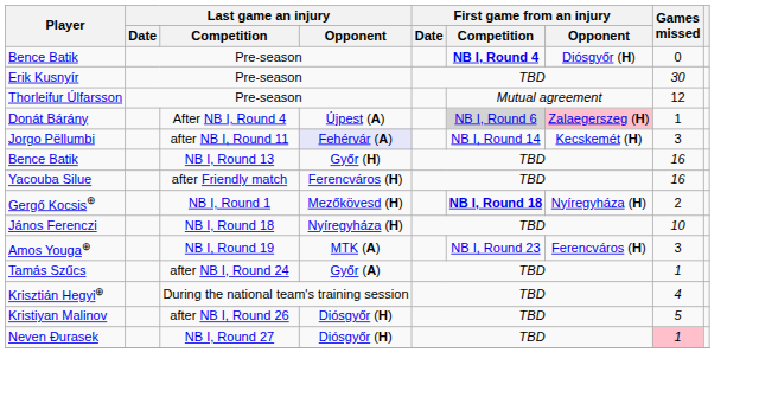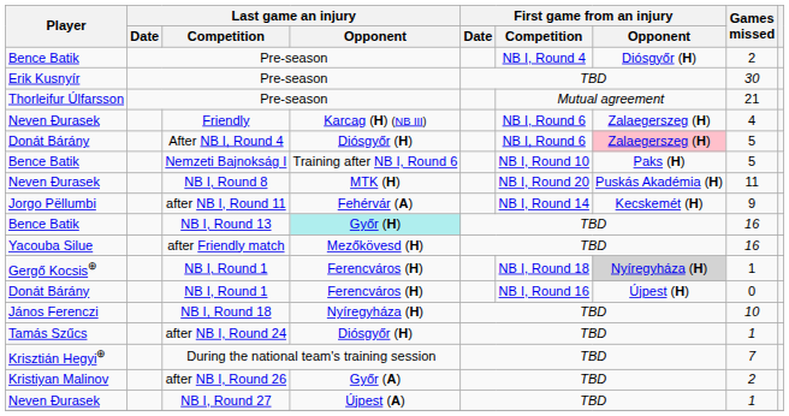 <table class="wikitable sortable sticky-header-multi" style="text-align:center; font-size:85%;">
 <tr>
 <th rowspan="2">Player</th>
 <th colspan="3">Last game  an injury</th>
 <th colspan="3">First game  from an injury</th>
 <th rowspan="2">Games<br>missed</th>
 <th rowspan="2" class="unsortable"></th>
 </tr>
 <tr>
 <th>Date</th>
 <th>Competition</th>
 <th>Opponent</th>
 <th>Date</th>
 <th>Competition</th>
 <th>Opponent</th>
 </tr>
 <tr>
 <td align="left"> <a href='#'>Bence Batik</a></td>
 <td colspan="3">Pre-season</td>
 <td></td>
-<td><strong><a href='#'>NB I, Round 4</a></strong></td>
+<td><a href='#'>NB I, Round 4</a></td>
 <td><a href='#'>Diósgyőr</a> (<strong>H</strong>)</td>
-<td>0</td>
+<td>2</td>
 <td></td>
 </tr>
 <tr>
 <td align="left"> <a href='#'>Erik Kusnyír</a></td>
 <td colspan="3">Pre-season</td>
 <td colspan="3"><em>TBD</em></td>
 <td><em>30</em></td>
 <td></td>
 </tr>
 <tr>
 <td align="left"> <a href='#'>Thorleifur Úlfarsson</a></td>
 <td colspan="3">Pre-season</td>
 <td></td>
 <td colspan="2"><em>Mutual agreement</em></td>
-<td>12</td>
+<td>21</td>
+<td></td>
+</tr>
+<tr>
+<td align="left"> <a href='#'>Neven Đurasek</a></td>
+<td></td>
+<td><a href='#'>Friendly</a></td>
+<td><a href='#'>Karcag</a> (<strong>H</strong>) <small>(<a href='#'>NB III</a>)</small></td>
+<td></td>
+<td><a href='#'>NB I, Round 6</a></td>
+<td><a href='#'>Zalaegerszeg</a> (<strong>H</strong>)</td>
+<td>4</td>
 <td></td>
 </tr>
 <tr>
 <td align="left"> <a href='#'>Donát Bárány</a></td>
 <td></td>
 <td>After <a href='#'>NB I, Round 4</a></td>
-<td><a href='#'>Újpest</a> (<strong>A</strong>)</td>
+<td><a href='#'>Diósgyőr</a> (<strong>H</strong>)</td>
 <td></td>
-<td style="background: lightgrey;"><a href='#'>NB I, Round 6</a></td>
+<td><a href='#'>NB I, Round 6</a></td>
 <td style="background: pink;"><a href='#'>Zalaegerszeg</a> (<strong>H</strong>)</td>
-<td>1</td>
+<td>5</td>
+<td></td>
+</tr>
+<tr>
+<td align="left"> <a href='#'>Bence Batik</a></td>
+<td></td>
+<td><a href='#'>Nemzeti Bajnokság I</a></td>
+<td>Training after <a href='#'>NB I, Round 6</a></td>
+<td></td>
+<td><a href='#'>NB I, Round 10</a></td>
+<td><a href='#'>Paks</a> (<strong>H</strong>)</td>
+<td>5</td>
+<td></td>
+</tr>
+<tr>
+<td align="left"> <a href='#'>Neven Đurasek</a></td>
+<td></td>
+<td><a href='#'>NB I, Round 8</a></td>
+<td> <a href='#'>MTK</a> (<strong>H</strong>)</td>
+<td></td>
+<td><a href='#'>NB I, Round 20</a></td>
+<td><a href='#'>Puskás Akadémia</a> (<strong>H</strong>)</td>
+<td>11</td>
 <td></td>
 </tr>
 <tr>
 <td align="left"> <a href='#'>Jorgo Pëllumbi</a></td>
 <td></td>
 <td>after <a href='#'>NB I, Round 11</a></td>
-<td style="background: lavender;"><a href='#'>Fehérvár</a> (<strong>A</strong>)</td>
+<td><a href='#'>Fehérvár</a> (<strong>A</strong>)</td>
 <td></td>
 <td><a href='#'>NB I, Round 14</a></td>
 <td><a href='#'>Kecskemét</a> (<strong>H</strong>)</td>
-<td>3</td>
+<td>9</td>
 <td></td>
 </tr>
 <tr>
 <td align="left"> <a href='#'>Bence Batik</a></td>
 <td></td>
 <td><a href='#'>NB I, Round 13</a></td>
-<td> <a href='#'>Győr</a> (<strong>H</strong>)</td>
+<td style="background: paleturquoise;"> <a href='#'>Győr</a> (<strong>H</strong>)</td>
 <td colspan="3"><em>TBD</em></td>
 <td><em>16</em></td>
 <td></td>
 </tr>
 <tr>
 <td align="left"> <a href='#'>Yacouba Silue</a></td>
 <td></td>
 <td>after <a href='#'>Friendly match</a></td>
-<td> <a href='#'>Ferencváros</a> (<strong>H</strong>)</td>
+<td><a href='#'>Mezőkövesd</a> (<strong>H</strong>)</td>
 <td colspan="3"><em>TBD</em></td>
 <td><em>16</em></td>
 <td></td>
 </tr>
 <tr>
 <td align="left"> <a href='#'>Gergő Kocsis</a><sup>⊕</sup></td>
 <td></td>
 <td><a href='#'>NB I, Round 1</a></td>
-<td><a href='#'>Mezőkövesd</a> (<strong>H</strong>)</td>
+<td> <a href='#'>Ferencváros</a> (<strong>H</strong>)</td>
 <td></td>
-<td><strong><a href='#'>NB I, Round 18</a></strong></td>
-<td><a href='#'>Nyíregyháza</a> (<strong>H</strong>)</td>
-<td>2</td>
+<td><a href='#'>NB I, Round 18</a></td>
+<td style="background: lightgrey;"><a href='#'>Nyíregyháza</a> (<strong>H</strong>)</td>
+<td>1</td>
+<td></td>
+</tr>
+<tr>
+<td align="left"> <a href='#'>Donát Bárány</a></td>
+<td></td>
+<td><a href='#'>NB I, Round 1</a></td>
+<td> <a href='#'>Ferencváros</a> (<strong>H</strong>)</td>
+<td></td>
+<td><a href='#'>NB I, Round 16</a></td>
+<td><a href='#'>Újpest</a> (<strong>H</strong>)</td>
+<td>0</td>
 <td></td>
 </tr>
 <tr>
 <td align="left"> <a href='#'>János Ferenczi</a></td>
 <td></td>
 <td><a href='#'>NB I, Round 18</a></td>
 <td> <a href='#'>Nyíregyháza</a> (<strong>H</strong>)</td>
 <td colspan="3"><em>TBD</em></td>
 <td><em>10</em></td>
 <td></td>
 </tr>
 <tr>
-<td align="left"> <a href='#'>Amos Youga</a><sup>⊕</sup></td>
-<td></td>
-<td><a href='#'>NB I, Round 19</a></td>
-<td> <a href='#'>MTK</a> (<strong>A</strong>)</td>
-<td></td>
-<td><a href='#'>NB I, Round 23</a></td>
-<td><a href='#'>Ferencváros</a> (<strong>H</strong>)</td>
-<td>3</td>
-<td></td>
-</tr>
-<tr>
 <td align="left"> <a href='#'>Tamás Szűcs</a></td>
 <td></td>
 <td>after <a href='#'>NB I, Round 24</a></td>
-<td><a href='#'>Győr</a> (<strong>A</strong>)</td>
+<td><a href='#'>Diósgyőr</a> (<strong>H</strong>)</td>
 <td colspan="3"><em>TBD</em></td>
 <td><em>1</em></td>
 <td></td>
 </tr>
 <tr>
 <td align="left"> <a href='#'>Krisztián Hegyi</a><sup>⊕</sup></td>
 <td></td>
 <td colspan="2">During the national team's training session</td>
 <td colspan="3"><em>TBD</em></td>
-<td><em>4</em></td>
+<td><em>7</em></td>
 <td></td>
 </tr>
 <tr>
 <td align="left"> <a href='#'>Kristiyan Malinov</a></td>
 <td></td>
 <td>after <a href='#'>NB I, Round 26</a></td>
-<td><a href='#'>Diósgyőr</a> (<strong>H</strong>)</td>
+<td><a href='#'>Győr</a> (<strong>A</strong>)</td>
 <td colspan="3"><em>TBD</em></td>
-<td><em>5</em></td>
+<td><em>2</em></td>
 <td></td>
 </tr>
 <tr>
 <td align="left"> <a href='#'>Neven Đurasek</a></td>
 <td></td>
 <td> <a href='#'>NB I, Round 27</a></td>
-<td><a href='#'>Diósgyőr</a> (<strong>H</strong>)</td>
+<td><a href='#'>Újpest</a> (<strong>A</strong>)</td>
 <td colspan="3"><em>TBD</em></td>
-<td style="background: pink;"><em>1</em></td>
+<td><em>1</em></td>
 <td></td>
 </tr>
 <tr>
 </tr>
 </table>
